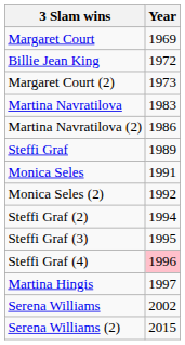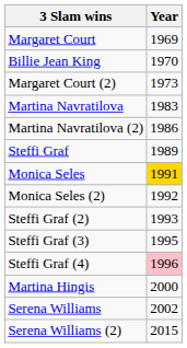 <table class="wikitable">
 <tr>
 <th>3 Slam wins</th>
 <th>Year</th>
 </tr>
 <tr>
 <td> <a href='#'>Margaret Court</a></td>
 <td>1969</td>
 </tr>
 <tr>
 <td> <a href='#'>Billie Jean King</a></td>
-<td>1972</td>
+<td>1970</td>
 </tr>
 <tr>
 <td> Margaret Court (2)</td>
 <td>1973</td>
 </tr>
 <tr>
 <td> <a href='#'>Martina Navratilova</a></td>
 <td>1983</td>
 </tr>
 <tr>
 <td> Martina Navratilova (2)</td>
 <td>1986</td>
 </tr>
 <tr>
 <td> <a href='#'>Steffi Graf</a></td>
 <td>1989</td>
 </tr>
 <tr>
 <td> <a href='#'>Monica Seles</a></td>
-<td>1991</td>
+<td style="background: gold;">1991</td>
 </tr>
 <tr>
 <td> Monica Seles (2)</td>
 <td>1992</td>
 </tr>
 <tr>
 <td> Steffi Graf (2)</td>
-<td>1994</td>
+<td>1993</td>
 </tr>
 <tr>
 <td> Steffi Graf (3)</td>
 <td>1995</td>
 </tr>
 <tr>
 <td> Steffi Graf (4)</td>
 <td style="background: pink;">1996</td>
 </tr>
 <tr>
 <td> <a href='#'>Martina Hingis</a></td>
-<td>1997</td>
+<td>2000</td>
 </tr>
 <tr>
 <td> <a href='#'>Serena Williams</a></td>
 <td>2002</td>
 </tr>
 <tr>
 <td> <a href='#'>Serena Williams</a> (2)</td>
 <td>2015</td>
 </tr>
 </table>
